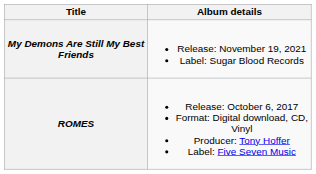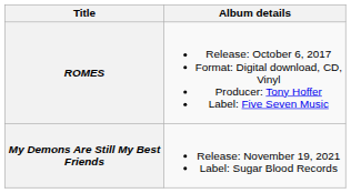 <table class="wikitable plainrowheaders" style="text-align:center;">
 <tr>
 <th scope="col" style="width:14em;">Title</th>
 <th scope="col" style="width:16em;">Album details</th>
 </tr>
 <tr>
+<th scope="row"><em>ROMES</em></th>
+<td><br><ul><li>Release: October 6, 2017</li><li>Format: Digital download, CD, Vinyl</li><li>Producer: <a href='#'>Tony Hoffer</a></li><li>Label: <a href='#'>Five Seven Music</a></li></ul></td>
+</tr>
+<tr>
 <th scope="row"><em>My Demons Are Still My Best Friends</em></th>
 <td><br><ul><li>Release: November 19, 2021</li><li>Label: Sugar Blood Records</li></ul></td>
 </tr>
-<tr>
-<th scope="row"><em>ROMES</em></th>
-<td><br><ul><li>Release: October 6, 2017</li><li>Format: Digital download, CD, Vinyl</li><li>Producer: <a href='#'>Tony Hoffer</a></li><li>Label: <a href='#'>Five Seven Music</a></li></ul></td>
-</tr>
 </table>
